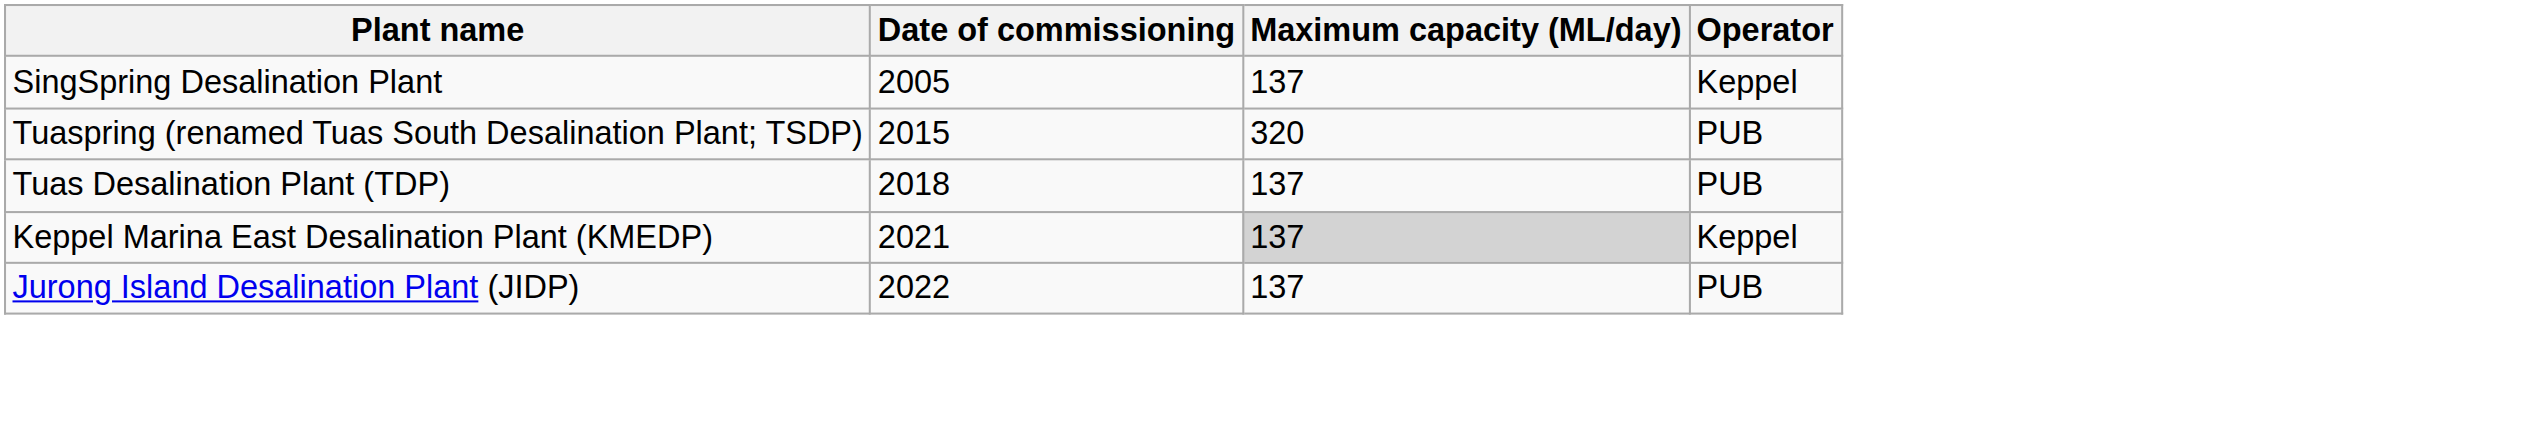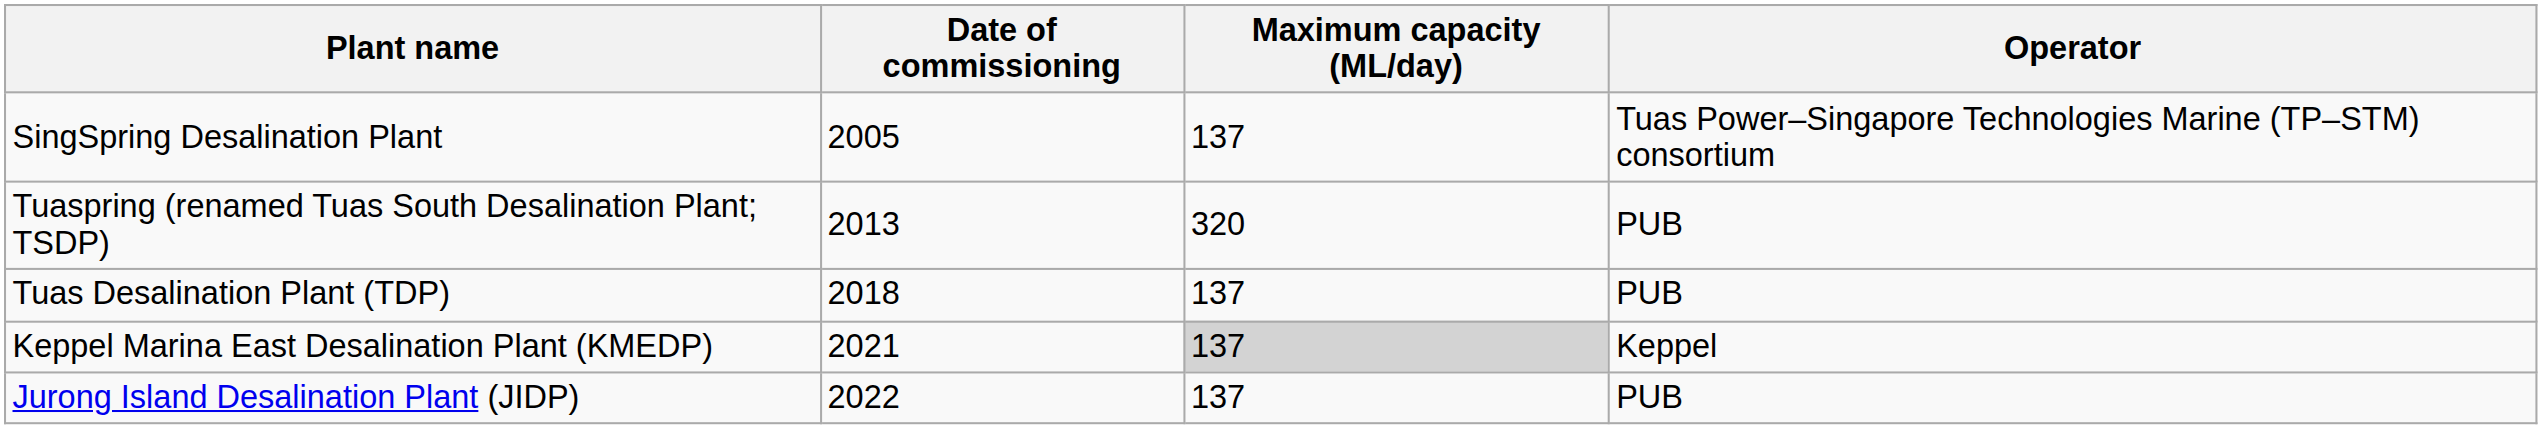 <table class="wikitable sortable">
 <tr>
 <th>Plant name</th>
 <th>Date of commissioning</th>
 <th>Maximum capacity (ML/day)</th>
 <th>Operator</th>
 </tr>
 <tr>
 <td>SingSpring Desalination Plant</td>
 <td>2005</td>
 <td>137</td>
-<td>Keppel</td>
+<td>Tuas Power–Singapore Technologies Marine (TP–STM) consortium</td>
 </tr>
 <tr>
 <td>Tuaspring (renamed Tuas South Desalination Plant; TSDP)</td>
-<td>2015</td>
+<td>2013</td>
 <td>320</td>
 <td>PUB</td>
 </tr>
 <tr>
 <td>Tuas Desalination Plant (TDP)</td>
 <td>2018</td>
 <td>137</td>
 <td>PUB</td>
 </tr>
 <tr>
 <td>Keppel Marina East Desalination Plant (KMEDP)</td>
 <td>2021</td>
 <td style="background: lightgrey;">137</td>
 <td>Keppel</td>
 </tr>
 <tr>
 <td><a href='#'>Jurong Island Desalination Plant</a> (JIDP)</td>
 <td>2022</td>
 <td>137</td>
 <td>PUB</td>
 </tr>
 </table>
